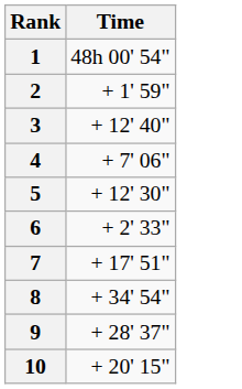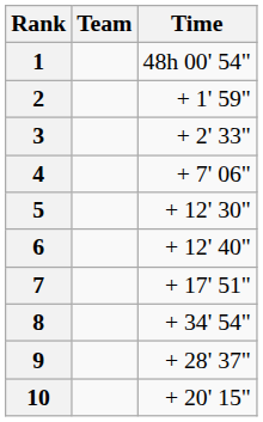 <table class="wikitable">
 <tr>
 <th scope="col">Rank</th>
+<th scope="col">Team</th>
 <th scope="col">Time</th>
 </tr>
 <tr>
 <th scope="row">1</th>
+<td></td>
 <td align="right">48h 00' 54"</td>
 </tr>
 <tr>
 <th scope="row">2</th>
+<td></td>
 <td align="right">+ 1' 59"</td>
 </tr>
 <tr>
 <th scope="row">3</th>
-<td align="right">+ 12' 40"</td>
+<td></td>
+<td align="right">+ 2' 33"</td>
 </tr>
 <tr>
 <th scope="row">4</th>
+<td></td>
 <td align="right">+ 7' 06"</td>
 </tr>
 <tr>
 <th scope="row">5</th>
+<td></td>
 <td align="right">+ 12' 30"</td>
 </tr>
 <tr>
 <th scope="row">6</th>
-<td align="right">+ 2' 33"</td>
+<td></td>
+<td align="right">+ 12' 40"</td>
 </tr>
 <tr>
 <th scope="row">7</th>
+<td></td>
 <td align="right">+ 17' 51"</td>
 </tr>
 <tr>
 <th scope="row">8</th>
+<td></td>
 <td align="right">+ 34' 54"</td>
 </tr>
 <tr>
 <th scope="row">9</th>
+<td></td>
 <td align="right">+ 28' 37"</td>
 </tr>
 <tr>
 <th scope="row">10</th>
+<td></td>
 <td align="right">+ 20' 15"</td>
 </tr>
 </table>
